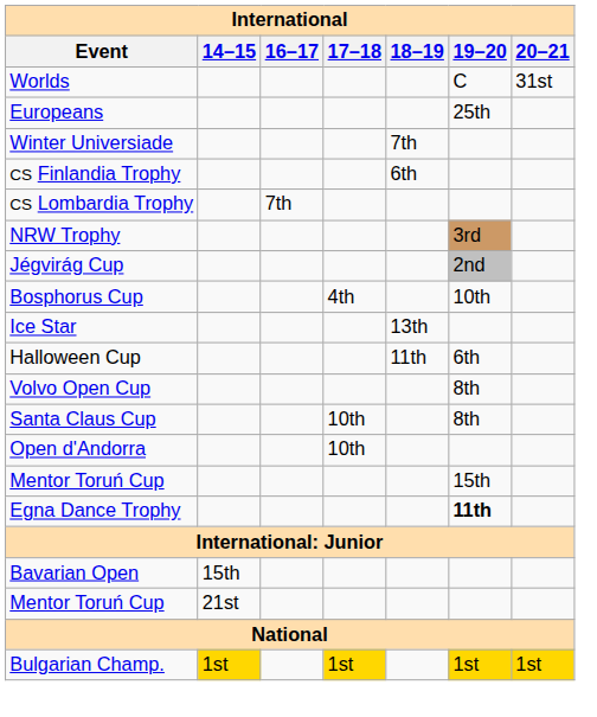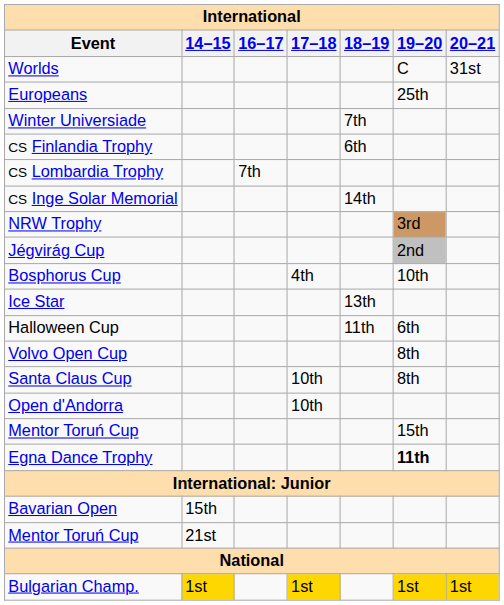 <table class="wikitable">
 <tr>
 <th colspan="7" style="background-color: #ffdead; ">International</th>
 </tr>
 <tr>
 <th>Event</th>
 <th><a href='#'>14–15</a></th>
 <th><a href='#'>16–17</a></th>
 <th><a href='#'>17–18</a></th>
 <th><a href='#'>18–19</a></th>
 <th><a href='#'>19–20</a></th>
 <th><a href='#'>20–21</a></th>
 </tr>
 <tr>
 <td><a href='#'>Worlds</a></td>
 <td></td>
 <td></td>
 <td></td>
 <td></td>
 <td>C</td>
 <td>31st</td>
 </tr>
 <tr>
 <td><a href='#'>Europeans</a></td>
 <td></td>
 <td></td>
 <td></td>
 <td></td>
 <td>25th</td>
 <td></td>
 </tr>
 <tr>
 <td><a href='#'>Winter Universiade</a></td>
 <td></td>
 <td></td>
 <td></td>
 <td>7th</td>
 <td></td>
 <td></td>
 </tr>
 <tr>
 <td><small>CS</small> <a href='#'>Finlandia Trophy</a></td>
 <td></td>
 <td></td>
 <td></td>
 <td>6th</td>
 <td></td>
 <td></td>
 </tr>
 <tr>
 <td><small>CS</small> <a href='#'>Lombardia Trophy</a></td>
 <td></td>
 <td>7th</td>
 <td></td>
 <td></td>
+<td></td>
+<td></td>
+</tr>
+<tr>
+<td><small>CS</small> <a href='#'>Inge Solar Memorial</a></td>
+<td></td>
+<td></td>
+<td></td>
+<td>14th</td>
 <td></td>
 <td></td>
 </tr>
 <tr>
 <td><a href='#'>NRW Trophy</a></td>
 <td></td>
 <td></td>
 <td></td>
 <td></td>
 <td bgcolor=cc9966>3rd</td>
 <td></td>
 </tr>
 <tr>
 <td><a href='#'>Jégvirág Cup</a></td>
 <td></td>
 <td></td>
 <td></td>
 <td></td>
 <td bgcolor=silver>2nd</td>
 <td></td>
 </tr>
 <tr>
 <td><a href='#'>Bosphorus Cup</a></td>
 <td></td>
 <td></td>
 <td>4th</td>
 <td></td>
 <td>10th</td>
 <td></td>
 </tr>
 <tr>
 <td><a href='#'>Ice Star</a></td>
 <td></td>
 <td></td>
 <td></td>
 <td>13th</td>
 <td></td>
 <td></td>
 </tr>
 <tr>
 <td>Halloween Cup</td>
 <td></td>
 <td></td>
 <td></td>
 <td>11th</td>
 <td>6th</td>
 <td></td>
 </tr>
 <tr>
 <td><a href='#'>Volvo Open Cup</a></td>
 <td></td>
 <td></td>
 <td></td>
 <td></td>
 <td>8th</td>
 <td></td>
 </tr>
 <tr>
 <td><a href='#'>Santa Claus Cup</a></td>
 <td></td>
 <td></td>
 <td>10th</td>
 <td></td>
 <td>8th</td>
 <td></td>
 </tr>
 <tr>
 <td><a href='#'>Open d'Andorra</a></td>
 <td></td>
 <td></td>
 <td>10th</td>
 <td></td>
 <td></td>
 <td></td>
 </tr>
 <tr>
 <td><a href='#'>Mentor Toruń Cup</a></td>
 <td></td>
 <td></td>
 <td></td>
 <td></td>
 <td>15th</td>
 <td></td>
 </tr>
 <tr>
 <td><a href='#'>Egna Dance Trophy</a></td>
 <td></td>
 <td></td>
 <td></td>
 <td></td>
 <td><strong>11th</strong></td>
 <td></td>
 </tr>
 <tr>
 <th colspan="7" style="background-color: #ffdead; ">International: Junior</th>
 </tr>
 <tr>
 <td><a href='#'>Bavarian Open</a></td>
 <td>15th</td>
 <td></td>
 <td></td>
 <td></td>
 <td></td>
 <td></td>
 </tr>
 <tr>
 <td><a href='#'>Mentor Toruń Cup</a></td>
 <td>21st</td>
 <td></td>
 <td></td>
 <td></td>
 <td></td>
 <td></td>
 </tr>
 <tr>
 <th colspan="7" style="background-color: #ffdead; ">National</th>
 </tr>
 <tr>
 <td><a href='#'>Bulgarian Champ.</a></td>
 <td bgcolor=gold>1st</td>
 <td></td>
 <td bgcolor=gold>1st</td>
 <td></td>
 <td bgcolor=gold>1st</td>
 <td bgcolor=gold>1st</td>
 </tr>
 </table>
